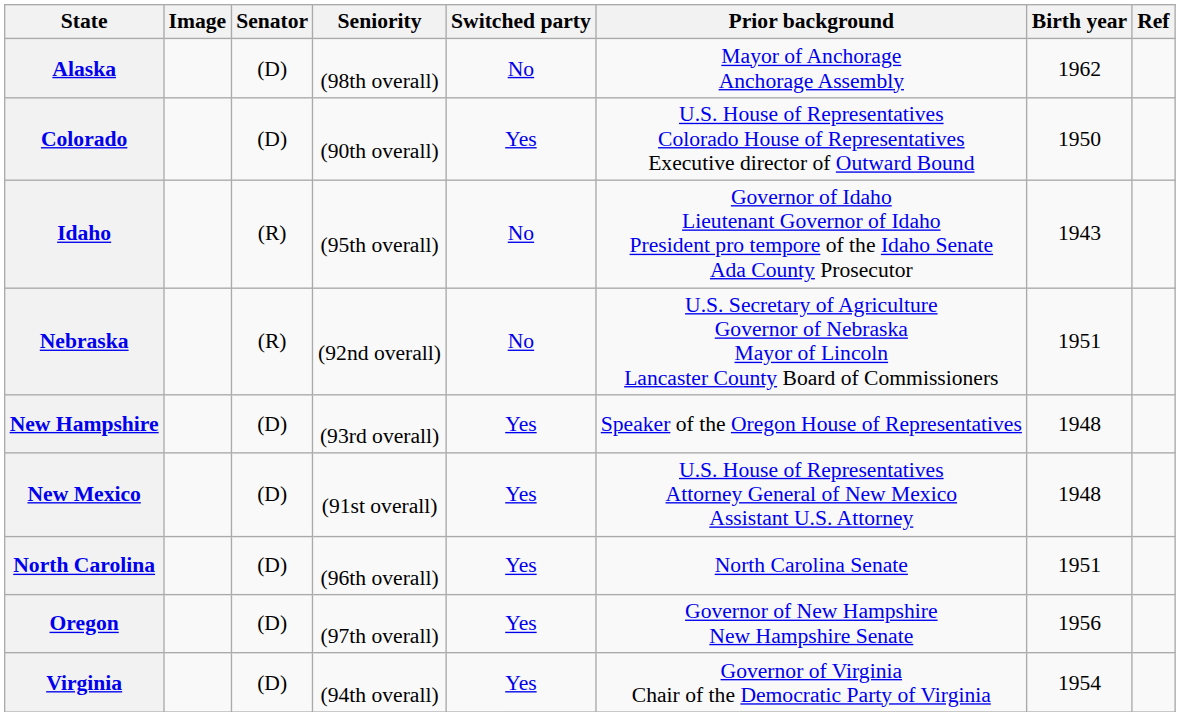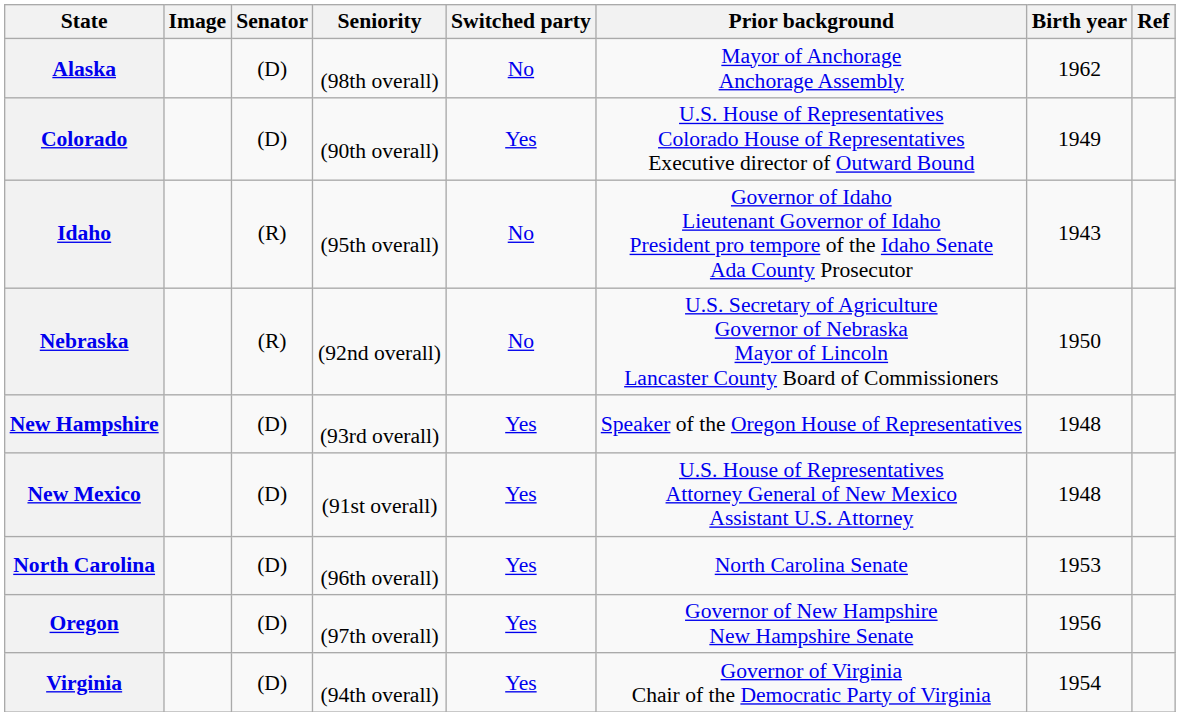 <table class="sortable wikitable" style="text-align:center">
 <tr>
 <th>State</th>
 <th>Image</th>
 <th>Senator</th>
 <th>Seniority</th>
 <th>Switched party</th>
 <th>Prior background</th>
 <th>Birth year</th>
 <th>Ref</th>
 </tr>
 <tr>
 <th><a href='#'>Alaska</a></th>
 <td></td>
 <td> (D)</td>
 <td><br>(98th overall)</td>
 <td><a href='#'>No</a><br></td>
 <td><a href='#'>Mayor of Anchorage</a><br><a href='#'>Anchorage Assembly</a></td>
 <td>1962</td>
 <td></td>
 </tr>
 <tr>
 <th><a href='#'>Colorado</a></th>
 <td></td>
 <td> (D)</td>
 <td><br>(90th overall)</td>
 <td><a href='#'>Yes</a><br></td>
 <td><a href='#'>U.S. House of Representatives</a><br><a href='#'>Colorado House of Representatives</a><br>Executive director of <a href='#'>Outward Bound</a></td>
-<td>1950</td>
+<td>1949</td>
 <td></td>
 </tr>
 <tr>
 <th><a href='#'>Idaho</a></th>
 <td></td>
 <td> (R)</td>
 <td><br>(95th overall)</td>
 <td><a href='#'>No</a><br></td>
 <td><a href='#'>Governor of Idaho</a><br><a href='#'>Lieutenant Governor of Idaho</a><br><a href='#'>President pro tempore</a> of the <a href='#'>Idaho Senate</a><br><a href='#'>Ada County</a> Prosecutor</td>
 <td>1943</td>
 <td></td>
 </tr>
 <tr>
 <th><a href='#'>Nebraska</a></th>
 <td></td>
 <td> (R)</td>
 <td><br>(92nd overall)</td>
 <td><a href='#'>No</a><br></td>
 <td><a href='#'>U.S. Secretary of Agriculture</a><br><a href='#'>Governor of Nebraska</a><br><a href='#'>Mayor of Lincoln</a><br><a href='#'>Lancaster County</a> Board of Commissioners</td>
-<td>1951</td>
+<td>1950</td>
 <td></td>
 </tr>
 <tr>
 <th><a href='#'>New Hampshire</a></th>
 <td></td>
 <td> (D)</td>
 <td><br>(93rd overall)</td>
 <td><a href='#'>Yes</a><br></td>
 <td><a href='#'>Speaker</a> of the <a href='#'>Oregon House of Representatives</a></td>
 <td>1948</td>
 <td></td>
 </tr>
 <tr>
 <th><a href='#'>New Mexico</a></th>
 <td></td>
 <td> (D)</td>
 <td><br>(91st overall)</td>
 <td><a href='#'>Yes</a><br></td>
 <td><a href='#'>U.S. House of Representatives</a><br><a href='#'>Attorney General of New Mexico</a><br><a href='#'>Assistant U.S. Attorney</a></td>
 <td>1948</td>
 <td></td>
 </tr>
 <tr>
 <th><a href='#'>North Carolina</a></th>
 <td></td>
 <td> (D)</td>
 <td><br>(96th overall)</td>
 <td><a href='#'>Yes</a><br></td>
 <td><a href='#'>North Carolina Senate</a></td>
-<td>1951</td>
+<td>1953</td>
 <td></td>
 </tr>
 <tr>
 <th><a href='#'>Oregon</a></th>
 <td></td>
 <td> (D)</td>
 <td><br>(97th overall)</td>
 <td><a href='#'>Yes</a><br></td>
 <td><a href='#'>Governor of New Hampshire</a><br><a href='#'>New Hampshire Senate</a></td>
 <td>1956</td>
 <td></td>
 </tr>
 <tr>
 <th><a href='#'>Virginia</a></th>
 <td></td>
 <td> (D)</td>
 <td><br>(94th overall)</td>
 <td><a href='#'>Yes</a><br></td>
 <td><a href='#'>Governor of Virginia</a><br>Chair of the <a href='#'>Democratic Party of Virginia</a></td>
 <td>1954</td>
 <td></td>
 </tr>
 </table>
